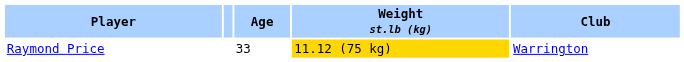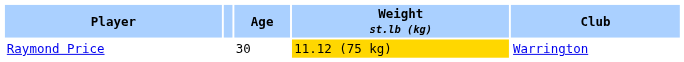 <table class="sortable" border="0" cellspacing="2" cellpadding="2" style="width:80%;" style="text-align:center;">
 <tr style="background:#AAD0FF">
 <th>Player</th>
 <th></th>
 <th>Age</th>
 <th>Weight<br><small><em>st.lb (kg)</em></small></th>
 <th>Club</th>
 </tr>
 <tr>
 <td align=left> <a href='#'>Raymond Price</a></td>
 <td></td>
-<td>33</td>
+<td>30</td>
 <td style="background: gold;">11.12 (75 kg)</td>
 <td align=left> <a href='#'>Warrington</a></td>
 </tr>
 </table>
